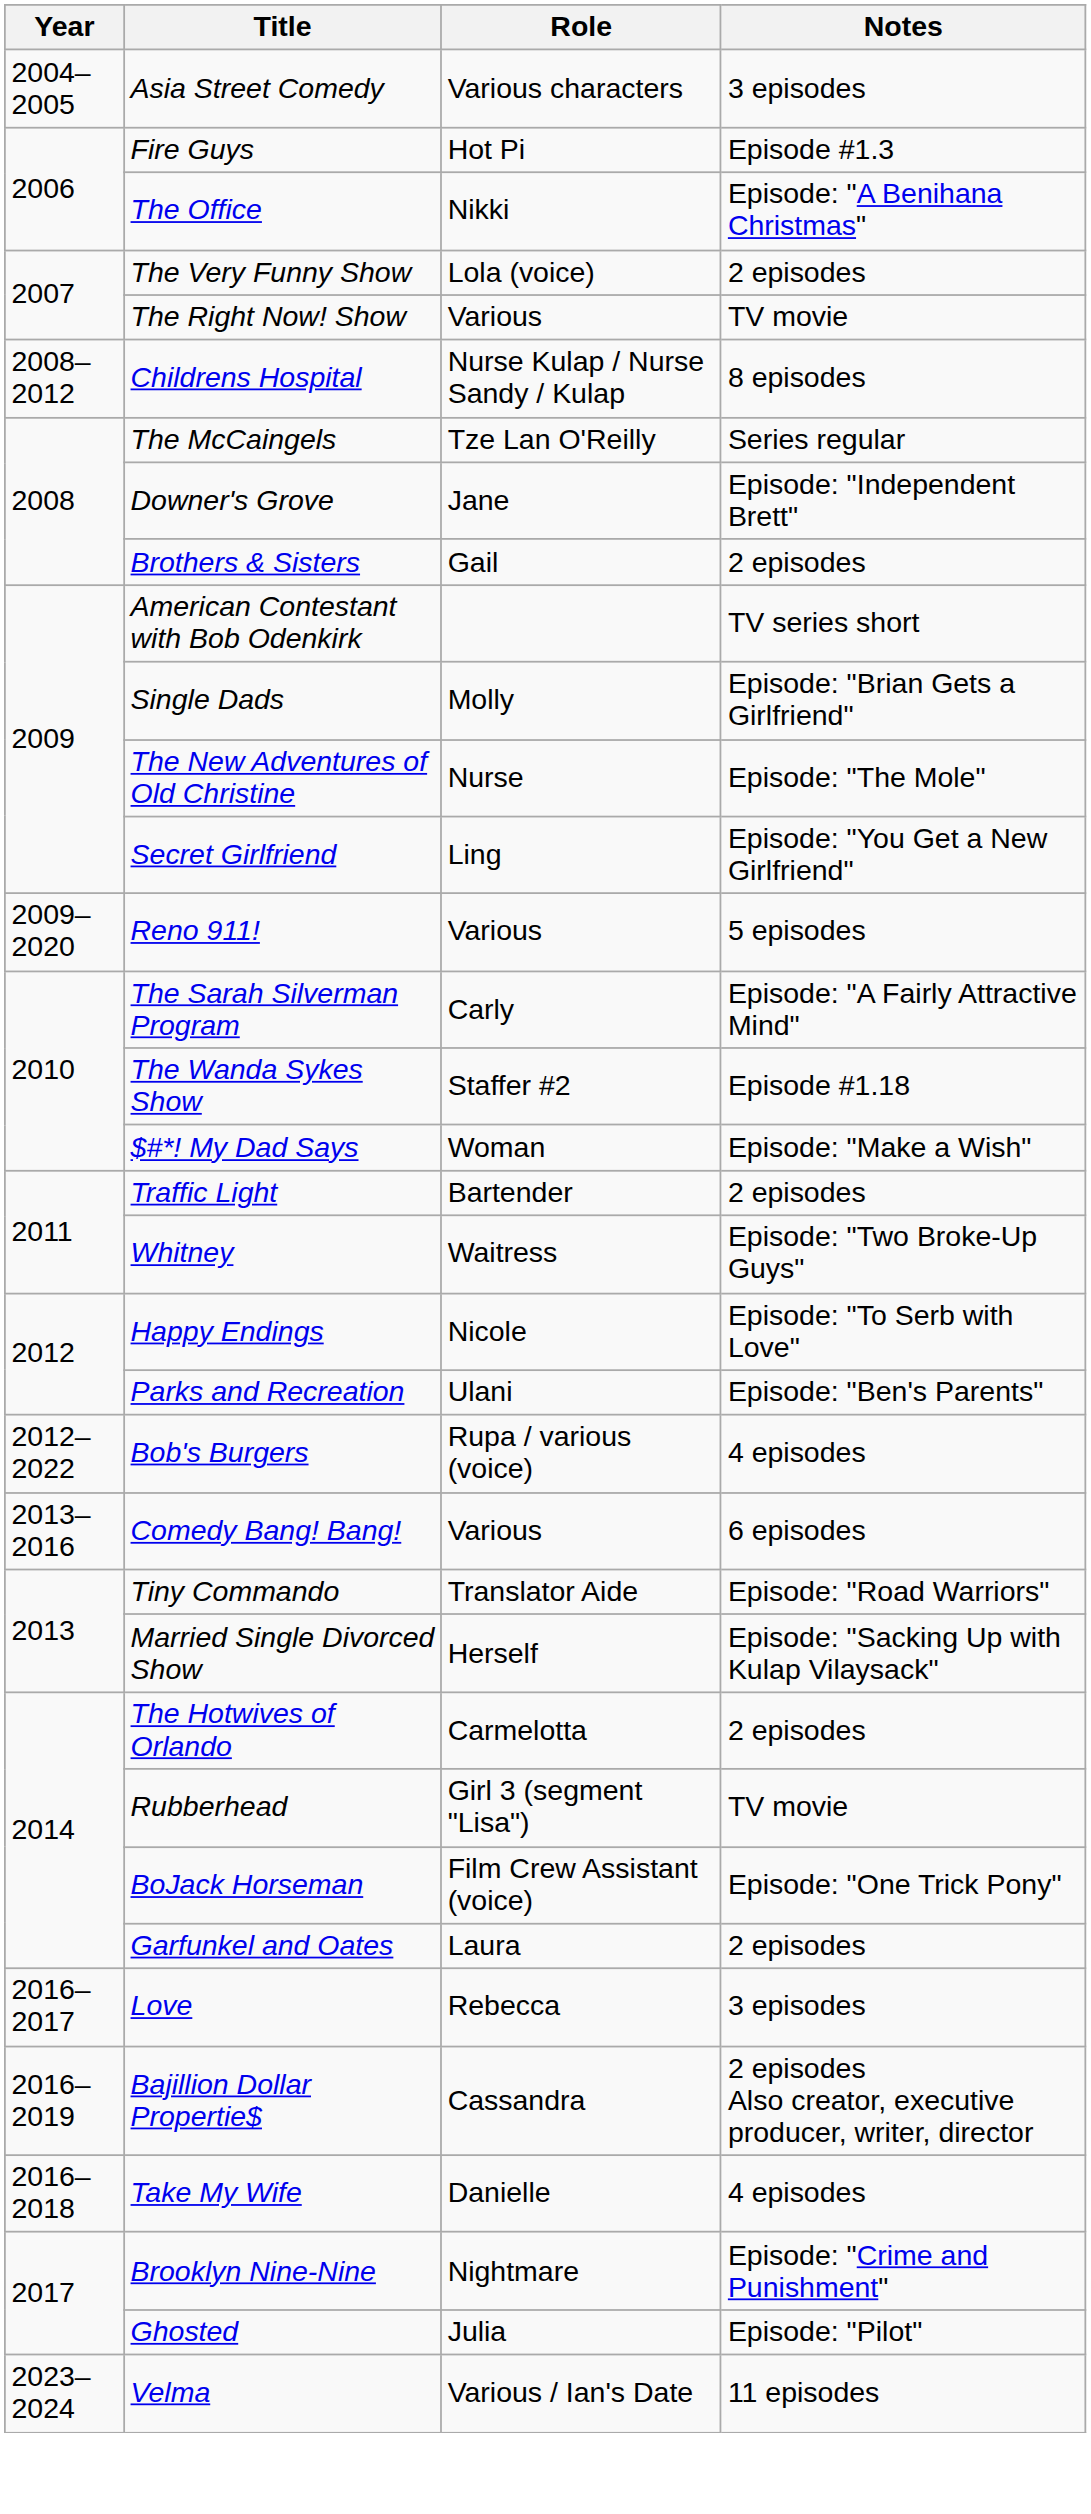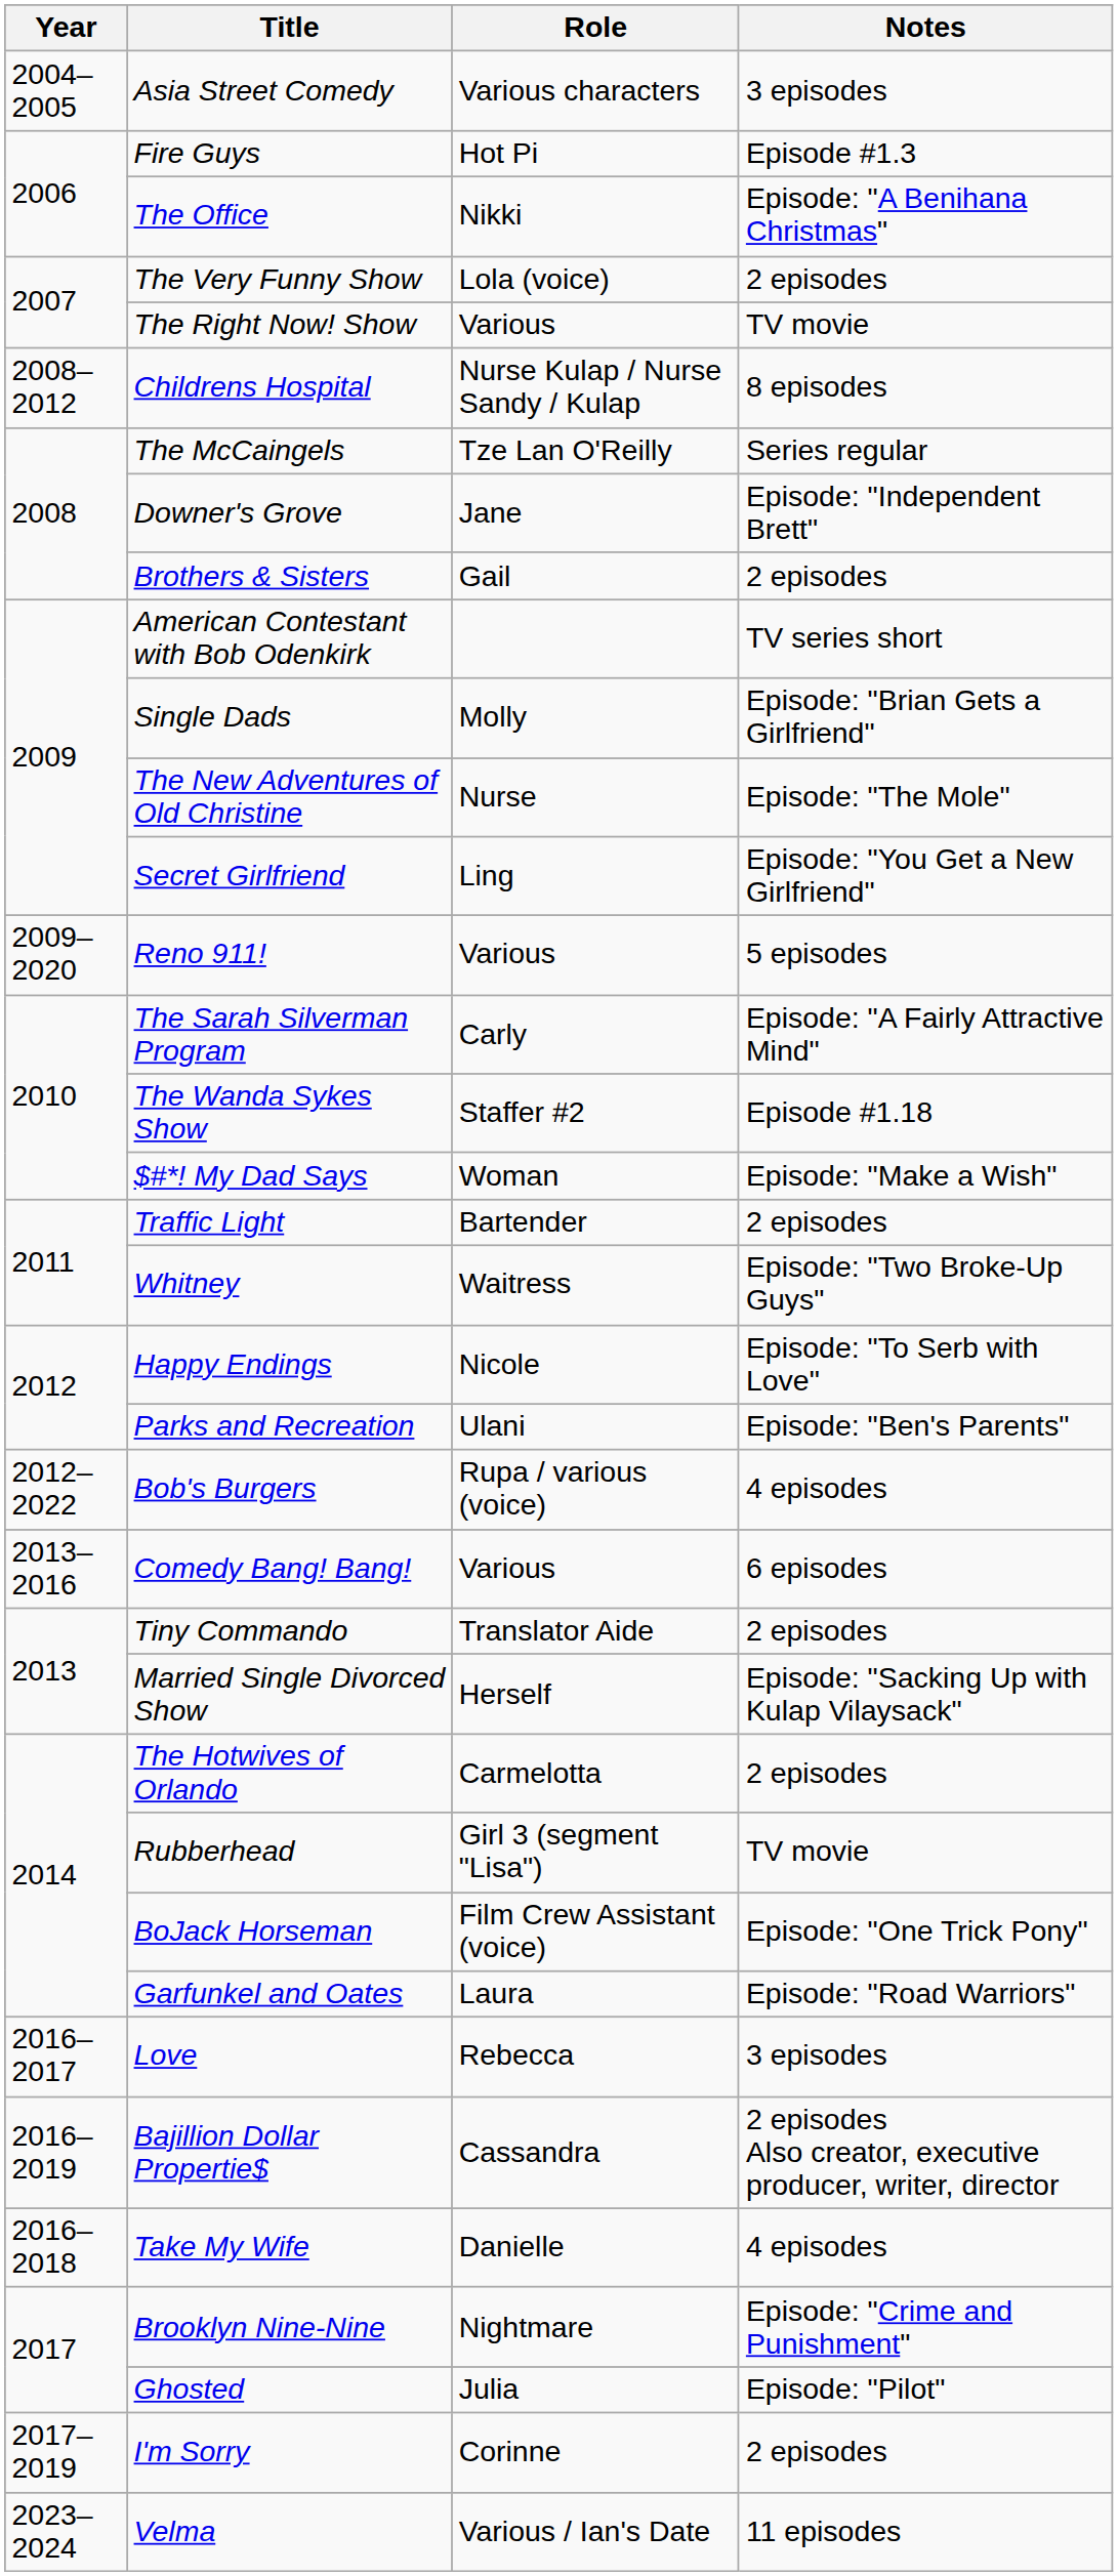 <table class="wikitable sortable">
 <tr>
 <th>Year</th>
 <th>Title</th>
 <th>Role</th>
 <th>Notes</th>
 </tr>
 <tr>
 <td>2004–2005</td>
 <td><em>Asia Street Comedy</em></td>
 <td>Various characters</td>
 <td>3 episodes</td>
 </tr>
 <tr>
 <td rowspan=2>2006</td>
 <td><em>Fire Guys</em></td>
 <td>Hot Pi</td>
 <td>Episode #1.3</td>
 </tr>
 <tr>
 <td><em><a href='#'>The Office</a></em></td>
 <td>Nikki</td>
 <td>Episode: "<a href='#'>A Benihana Christmas</a>"</td>
 </tr>
 <tr>
 <td rowspan=2>2007</td>
 <td><em>The Very Funny Show</em></td>
 <td>Lola (voice)</td>
 <td>2 episodes</td>
 </tr>
 <tr>
 <td><em>The Right Now! Show</em></td>
 <td>Various</td>
 <td>TV movie</td>
 </tr>
 <tr>
 <td>2008–2012</td>
 <td><em><a href='#'>Childrens Hospital</a></em></td>
 <td>Nurse Kulap / Nurse Sandy / Kulap</td>
 <td>8 episodes</td>
 </tr>
 <tr>
 <td rowspan=3>2008</td>
 <td><em>The McCaingels</em></td>
 <td>Tze Lan O'Reilly</td>
 <td>Series regular</td>
 </tr>
 <tr>
 <td><em>Downer's Grove</em></td>
 <td>Jane</td>
 <td>Episode: "Independent Brett"</td>
 </tr>
 <tr>
 <td><em><a href='#'>Brothers & Sisters</a></em></td>
 <td>Gail</td>
 <td>2 episodes</td>
 </tr>
 <tr>
 <td rowspan=4>2009</td>
 <td><em>American Contestant with Bob Odenkirk</em></td>
 <td></td>
 <td>TV series short</td>
 </tr>
 <tr>
 <td><em>Single Dads</em></td>
 <td>Molly</td>
 <td>Episode: "Brian Gets a Girlfriend"</td>
 </tr>
 <tr>
 <td><em><a href='#'>The New Adventures of Old Christine</a></em></td>
 <td>Nurse</td>
 <td>Episode: "The Mole"</td>
 </tr>
 <tr>
 <td><em><a href='#'>Secret Girlfriend</a></em></td>
 <td>Ling</td>
 <td>Episode: "You Get a New Girlfriend"</td>
 </tr>
 <tr>
 <td>2009–2020</td>
 <td><em><a href='#'>Reno 911!</a></em></td>
 <td>Various</td>
 <td>5 episodes</td>
 </tr>
 <tr>
 <td rowspan=3>2010</td>
 <td><em><a href='#'>The Sarah Silverman Program</a></em></td>
 <td>Carly</td>
 <td>Episode: "A Fairly Attractive Mind"</td>
 </tr>
 <tr>
 <td><em><a href='#'>The Wanda Sykes Show</a></em></td>
 <td>Staffer #2</td>
 <td>Episode #1.18</td>
 </tr>
 <tr>
 <td><em><a href='#'>$#*! My Dad Says</a></em></td>
 <td>Woman</td>
 <td>Episode: "Make a Wish"</td>
 </tr>
 <tr>
 <td rowspan=2>2011</td>
 <td><em><a href='#'>Traffic Light</a></em></td>
 <td>Bartender</td>
 <td>2 episodes</td>
 </tr>
 <tr>
 <td><em><a href='#'>Whitney</a></em></td>
 <td>Waitress</td>
 <td>Episode: "Two Broke-Up Guys"</td>
 </tr>
 <tr>
 <td rowspan=2>2012</td>
 <td><em><a href='#'>Happy Endings</a></em></td>
 <td>Nicole</td>
 <td>Episode: "To Serb with Love"</td>
 </tr>
 <tr>
 <td><em><a href='#'>Parks and Recreation</a></em></td>
 <td>Ulani</td>
 <td>Episode: "Ben's Parents"</td>
 </tr>
 <tr>
 <td>2012–2022</td>
 <td><em><a href='#'>Bob's Burgers</a></em></td>
 <td>Rupa / various (voice)</td>
 <td>4 episodes</td>
 </tr>
 <tr>
 <td>2013–2016</td>
 <td><em><a href='#'>Comedy Bang! Bang!</a></em></td>
 <td>Various</td>
 <td>6 episodes</td>
 </tr>
 <tr>
 <td rowspan=2>2013</td>
 <td><em>Tiny Commando</em></td>
 <td>Translator Aide</td>
-<td>Episode: "Road Warriors"</td>
+<td>2 episodes</td>
 </tr>
 <tr>
 <td><em>Married Single Divorced Show</em></td>
 <td>Herself</td>
 <td>Episode: "Sacking Up with Kulap Vilaysack"</td>
 </tr>
 <tr>
 <td rowspan=4>2014</td>
 <td><em><a href='#'>The Hotwives of Orlando</a></em></td>
 <td>Carmelotta</td>
 <td>2 episodes</td>
 </tr>
 <tr>
 <td><em>Rubberhead</em></td>
 <td>Girl 3 (segment "Lisa")</td>
 <td>TV movie</td>
 </tr>
 <tr>
 <td><em><a href='#'>BoJack Horseman</a></em></td>
 <td>Film Crew Assistant (voice)</td>
 <td>Episode: "One Trick Pony"</td>
 </tr>
 <tr>
 <td><em><a href='#'>Garfunkel and Oates</a></em></td>
 <td>Laura</td>
-<td>2 episodes</td>
+<td>Episode: "Road Warriors"</td>
 </tr>
 <tr>
 <td>2016–2017</td>
 <td><em><a href='#'>Love</a></em></td>
 <td>Rebecca</td>
 <td>3 episodes</td>
 </tr>
 <tr>
 <td>2016–2019</td>
 <td><em><a href='#'>Bajillion Dollar Propertie$</a></em></td>
 <td>Cassandra</td>
 <td>2 episodes<br>Also creator, executive producer, writer, director</td>
 </tr>
 <tr>
 <td>2016–2018</td>
 <td><em><a href='#'>Take My Wife</a></em></td>
 <td>Danielle</td>
 <td>4 episodes</td>
 </tr>
 <tr>
 <td rowspan=2>2017</td>
 <td><em><a href='#'>Brooklyn Nine-Nine</a></em></td>
 <td>Nightmare</td>
 <td>Episode: "<a href='#'>Crime and Punishment</a>"</td>
 </tr>
 <tr>
 <td><em><a href='#'>Ghosted</a></em></td>
 <td>Julia</td>
 <td>Episode: "Pilot"</td>
 </tr>
 <tr>
+<td>2017–2019</td>
+<td><em><a href='#'>I'm Sorry</a></em></td>
+<td>Corinne</td>
+<td>2 episodes</td>
+</tr>
+<tr>
 <td>2023–2024</td>
 <td><em><a href='#'>Velma</a></em></td>
 <td>Various / Ian's Date</td>
 <td>11 episodes</td>
 </tr>
 </table>
